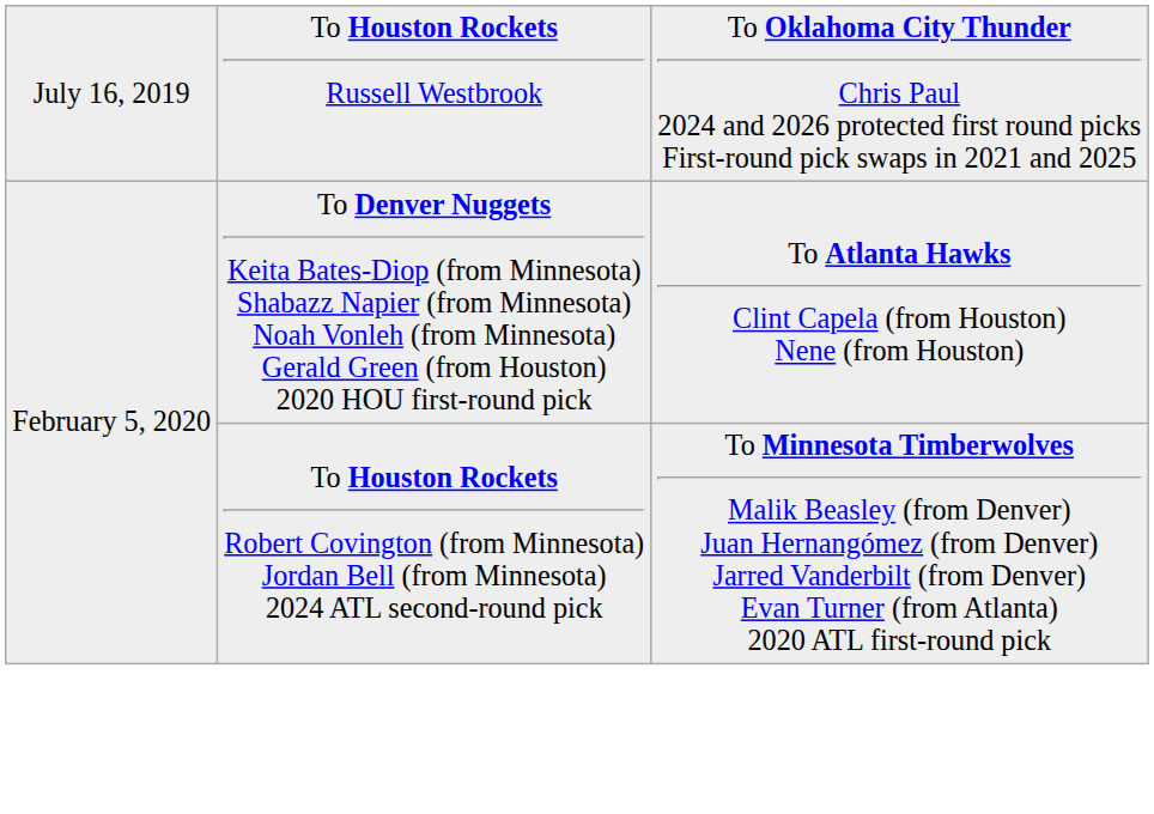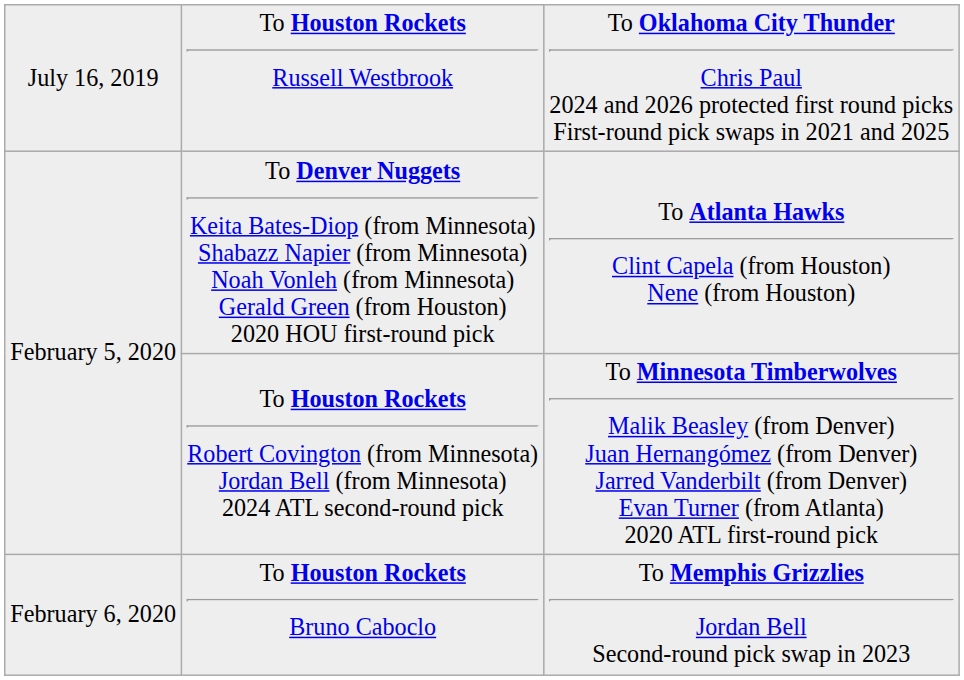 <table class="wikitable" style="text-align:center;">
 <tr style="background:#eee;">
 <td>July 16, 2019</td>
 <td style="vertical-align:top;">To <strong><a href='#'>Houston Rockets</a></strong><hr><a href='#'>Russell Westbrook</a></td>
 <td style="vertical-align:top;">To <strong><a href='#'>Oklahoma City Thunder</a></strong><hr><a href='#'>Chris Paul</a><br>2024 and 2026 protected first round picks<br>First-round pick swaps in 2021 and 2025</td>
 </tr>
 <tr style="background:#eee;">
 <td rowspan=2>February 5, 2020</td>
 <td style="vertical-align:top;">To <strong><a href='#'>Denver Nuggets</a></strong><hr><a href='#'>Keita Bates-Diop</a> (from Minnesota)<br><a href='#'>Shabazz Napier</a> (from Minnesota)<br><a href='#'>Noah Vonleh</a> (from Minnesota)<br><a href='#'>Gerald Green</a> (from Houston)<br>2020 HOU first-round pick</td>
 <td style="vertical-align=top;">To <strong><a href='#'>Atlanta Hawks</a></strong><hr><a href='#'>Clint Capela</a> (from Houston)<br><a href='#'>Nene</a> (from Houston)</td>
 </tr>
 <tr style="background:#eee;">
 <td style="vertical-align=top;">To <strong><a href='#'>Houston Rockets</a></strong><hr><a href='#'>Robert Covington</a> (from Minnesota)<br><a href='#'>Jordan Bell</a> (from Minnesota)<br>2024 ATL second-round pick</td>
 <td style="vertical-align=top;">To <strong><a href='#'>Minnesota Timberwolves</a></strong><hr><a href='#'>Malik Beasley</a> (from Denver)<br><a href='#'>Juan Hernangómez</a> (from Denver)<br><a href='#'>Jarred Vanderbilt</a> (from Denver)<br><a href='#'>Evan Turner</a> (from Atlanta)<br>2020 ATL first-round pick</td>
 </tr>
+<tr style="background:#eee;">
+<td>February 6, 2020</td>
+<td style="vertical-align:top;">To <strong><a href='#'>Houston Rockets</a></strong><hr><a href='#'>Bruno Caboclo</a></td>
+<td style="vertical-align:top;">To <strong><a href='#'>Memphis Grizzlies</a></strong><hr><a href='#'>Jordan Bell</a><br>Second-round pick swap in 2023</td>
+</tr>
 </table>
